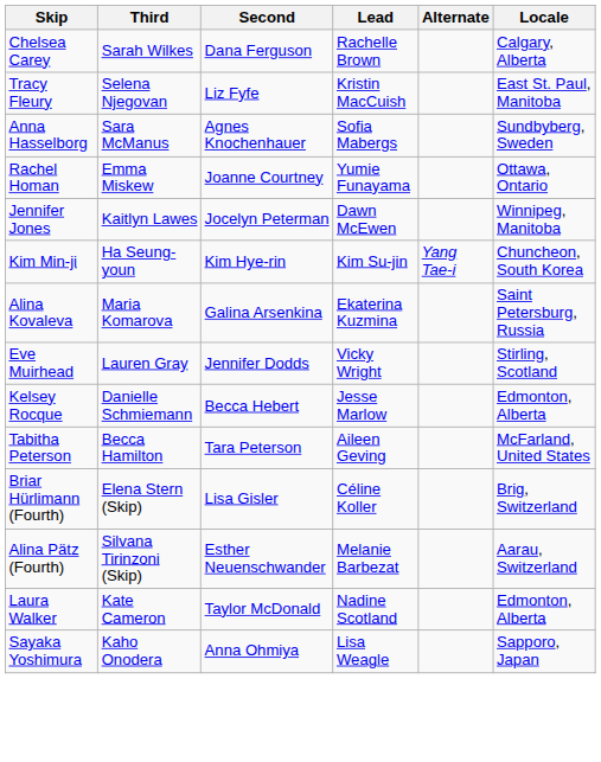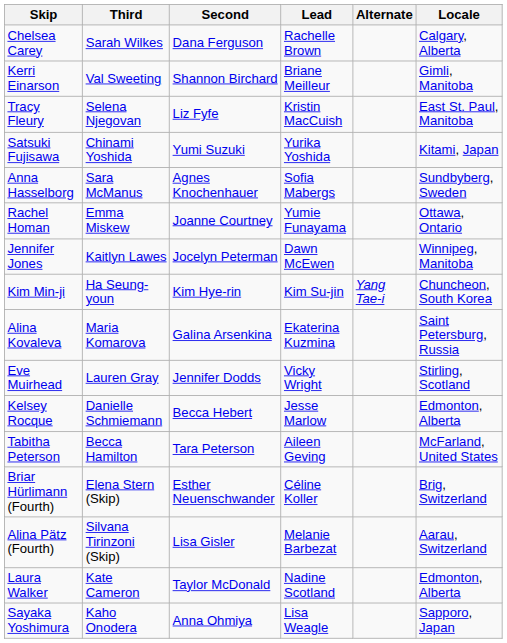 <table class=wikitable>
 <tr>
 <th>Skip</th>
 <th>Third</th>
 <th>Second</th>
 <th>Lead</th>
 <th>Alternate</th>
 <th>Locale</th>
 </tr>
 <tr>
 <td><a href='#'>Chelsea Carey</a></td>
 <td><a href='#'>Sarah Wilkes</a></td>
 <td><a href='#'>Dana Ferguson</a></td>
 <td><a href='#'>Rachelle Brown</a></td>
 <td></td>
 <td> <a href='#'>Calgary</a>, <a href='#'>Alberta</a></td>
 </tr>
 <tr>
+<td><a href='#'>Kerri Einarson</a></td>
+<td><a href='#'>Val Sweeting</a></td>
+<td><a href='#'>Shannon Birchard</a></td>
+<td><a href='#'>Briane Meilleur</a></td>
+<td></td>
+<td> <a href='#'>Gimli</a>, <a href='#'>Manitoba</a></td>
+</tr>
+<tr>
 <td><a href='#'>Tracy Fleury</a></td>
 <td><a href='#'>Selena Njegovan</a></td>
 <td><a href='#'>Liz Fyfe</a></td>
 <td><a href='#'>Kristin MacCuish</a></td>
 <td></td>
 <td> <a href='#'>East St. Paul</a>, <a href='#'>Manitoba</a></td>
+</tr>
+<tr>
+<td><a href='#'>Satsuki Fujisawa</a></td>
+<td><a href='#'>Chinami Yoshida</a></td>
+<td><a href='#'>Yumi Suzuki</a></td>
+<td><a href='#'>Yurika Yoshida</a></td>
+<td></td>
+<td> <a href='#'>Kitami</a>, <a href='#'>Japan</a></td>
 </tr>
 <tr>
 <td><a href='#'>Anna Hasselborg</a></td>
 <td><a href='#'>Sara McManus</a></td>
 <td><a href='#'>Agnes Knochenhauer</a></td>
 <td><a href='#'>Sofia Mabergs</a></td>
 <td></td>
 <td> <a href='#'>Sundbyberg</a>, <a href='#'>Sweden</a></td>
 </tr>
 <tr>
 <td><a href='#'>Rachel Homan</a></td>
 <td><a href='#'>Emma Miskew</a></td>
 <td><a href='#'>Joanne Courtney</a></td>
 <td><a href='#'>Yumie Funayama</a></td>
 <td></td>
 <td> <a href='#'>Ottawa</a>, <a href='#'>Ontario</a></td>
 </tr>
 <tr>
 <td><a href='#'>Jennifer Jones</a></td>
 <td><a href='#'>Kaitlyn Lawes</a></td>
 <td><a href='#'>Jocelyn Peterman</a></td>
 <td><a href='#'>Dawn McEwen</a></td>
 <td></td>
 <td> <a href='#'>Winnipeg</a>, <a href='#'>Manitoba</a></td>
 </tr>
 <tr>
 <td><a href='#'>Kim Min-ji</a></td>
 <td><a href='#'>Ha Seung-youn</a></td>
 <td><a href='#'>Kim Hye-rin</a></td>
 <td><a href='#'>Kim Su-jin</a></td>
 <td><em><a href='#'>Yang Tae-i</a></em></td>
 <td> <a href='#'>Chuncheon</a>, <a href='#'>South Korea</a></td>
 </tr>
 <tr>
 <td><a href='#'>Alina Kovaleva</a></td>
 <td><a href='#'>Maria Komarova</a></td>
 <td><a href='#'>Galina Arsenkina</a></td>
 <td><a href='#'>Ekaterina Kuzmina</a></td>
 <td></td>
 <td> <a href='#'>Saint Petersburg</a>, <a href='#'>Russia</a></td>
 </tr>
 <tr>
 <td><a href='#'>Eve Muirhead</a></td>
 <td><a href='#'>Lauren Gray</a></td>
 <td><a href='#'>Jennifer Dodds</a></td>
 <td><a href='#'>Vicky Wright</a></td>
 <td></td>
 <td> <a href='#'>Stirling</a>, <a href='#'>Scotland</a></td>
 </tr>
 <tr>
 <td><a href='#'>Kelsey Rocque</a></td>
 <td><a href='#'>Danielle Schmiemann</a></td>
 <td><a href='#'>Becca Hebert</a></td>
 <td><a href='#'>Jesse Marlow</a></td>
 <td></td>
 <td> <a href='#'>Edmonton</a>, <a href='#'>Alberta</a></td>
 </tr>
 <tr>
 <td><a href='#'>Tabitha Peterson</a></td>
 <td><a href='#'>Becca Hamilton</a></td>
 <td><a href='#'>Tara Peterson</a></td>
 <td><a href='#'>Aileen Geving</a></td>
 <td></td>
 <td> <a href='#'>McFarland</a>, <a href='#'>United States</a></td>
 </tr>
 <tr>
 <td><a href='#'>Briar Hürlimann</a> (Fourth)</td>
 <td><a href='#'>Elena Stern</a> (Skip)</td>
-<td><a href='#'>Lisa Gisler</a></td>
+<td><a href='#'>Esther Neuenschwander</a></td>
 <td><a href='#'>Céline Koller</a></td>
 <td></td>
 <td> <a href='#'>Brig</a>, <a href='#'>Switzerland</a></td>
 </tr>
 <tr>
 <td><a href='#'>Alina Pätz</a> (Fourth)</td>
 <td><a href='#'>Silvana Tirinzoni</a> (Skip)</td>
-<td><a href='#'>Esther Neuenschwander</a></td>
+<td><a href='#'>Lisa Gisler</a></td>
 <td><a href='#'>Melanie Barbezat</a></td>
 <td></td>
 <td> <a href='#'>Aarau</a>, <a href='#'>Switzerland</a></td>
 </tr>
 <tr>
 <td><a href='#'>Laura Walker</a></td>
 <td><a href='#'>Kate Cameron</a></td>
 <td><a href='#'>Taylor McDonald</a></td>
 <td><a href='#'>Nadine Scotland</a></td>
 <td></td>
 <td> <a href='#'>Edmonton</a>, <a href='#'>Alberta</a></td>
 </tr>
 <tr>
 <td><a href='#'>Sayaka Yoshimura</a></td>
 <td><a href='#'>Kaho Onodera</a></td>
 <td><a href='#'>Anna Ohmiya</a></td>
 <td><a href='#'>Lisa Weagle</a></td>
 <td></td>
 <td> <a href='#'>Sapporo</a>, <a href='#'>Japan</a></td>
 </tr>
 </table>
